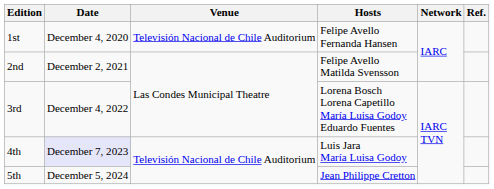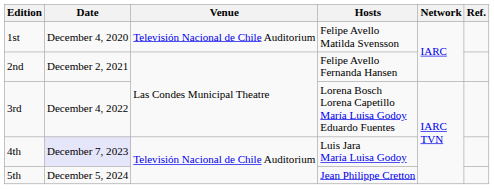 <table class="wikitable sortable">
 <tr>
 <th>Edition</th>
 <th>Date</th>
 <th class="unsortable">Venue</th>
 <th>Hosts</th>
 <th>Network</th>
 <th>Ref.</th>
 </tr>
 <tr>
 <td>1st</td>
 <td>December 4, 2020</td>
 <td><a href='#'>Televisión Nacional de Chile</a> Auditorium</td>
-<td>Felipe Avello<br>Fernanda Hansen</td>
+<td>Felipe Avello<br>Matilda Svensson</td>
 <td rowspan="2"><a href='#'>IARC</a></td>
 <td></td>
 </tr>
 <tr>
 <td>2nd</td>
 <td>December 2, 2021</td>
 <td rowspan="2">Las Condes Municipal Theatre</td>
-<td>Felipe Avello<br>Matilda Svensson</td>
+<td>Felipe Avello<br>Fernanda Hansen</td>
 <td></td>
 </tr>
 <tr>
 <td>3rd</td>
 <td>December 4, 2022</td>
 <td>Lorena Bosch<br>Lorena Capetillo<br><a href='#'>María Luisa Godoy</a><br>Eduardo Fuentes</td>
 <td rowspan="3"><a href='#'>IARC</a><br><a href='#'>TVN</a></td>
 <td></td>
 </tr>
 <tr>
 <td>4th</td>
 <td style="background: lavender;">December 7, 2023</td>
 <td rowspan="2"><a href='#'>Televisión Nacional de Chile</a> Auditorium</td>
 <td>Luis Jara<br><a href='#'>María Luisa Godoy</a></td>
 <td></td>
 </tr>
 <tr>
 <td>5th</td>
 <td>December 5, 2024</td>
 <td><a href='#'>Jean Philippe Cretton</a></td>
 <td></td>
 </tr>
 </table>
